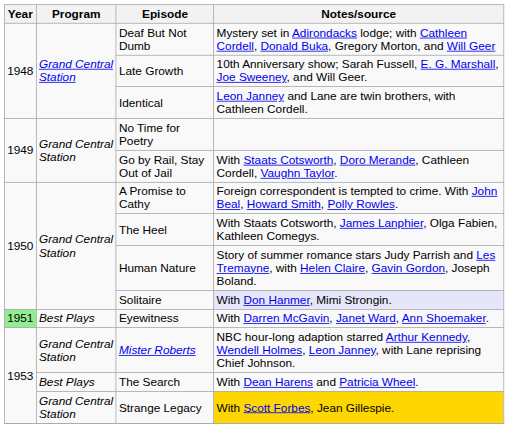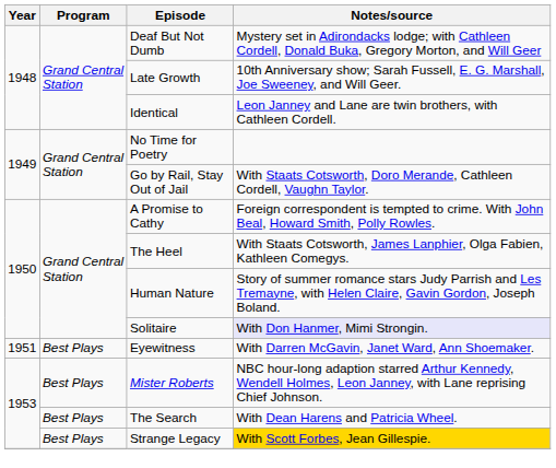 <table class="wikitable sortable plainrowheaders" style="font-size: 90%">
 <tr>
 <th scope="col">Year</th>
 <th scope="col">Program</th>
 <th scope="col">Episode</th>
 <th scope="col">Notes/source</th>
 </tr>
 <tr>
 <td rowspan=3>1948</td>
 <td rowspan=3><em><a href='#'>Grand Central Station</a></em></td>
 <td>Deaf But Not Dumb</td>
 <td>Mystery set in <a href='#'>Adirondacks</a> lodge; with <a href='#'>Cathleen Cordell</a>, <a href='#'>Donald Buka</a>, Gregory Morton, and <a href='#'>Will Geer</a></td>
 </tr>
 <tr>
 <td>Late Growth</td>
 <td>10th Anniversary show; Sarah Fussell, <a href='#'>E. G. Marshall</a>, <a href='#'>Joe Sweeney</a>, and Will Geer.</td>
 </tr>
 <tr>
 <td>Identical</td>
 <td><a href='#'>Leon Janney</a> and Lane are twin brothers, with Cathleen Cordell.</td>
 </tr>
 <tr>
 <td rowspan=2>1949</td>
 <td rowspan=2><em>Grand Central Station</em></td>
 <td>No Time for Poetry</td>
 <td></td>
 </tr>
 <tr>
 <td>Go by Rail, Stay Out of Jail</td>
 <td>With <a href='#'>Staats Cotsworth</a>, <a href='#'>Doro Merande</a>, Cathleen Cordell, <a href='#'>Vaughn Taylor</a>.</td>
 </tr>
 <tr>
 <td rowspan=4>1950</td>
 <td rowspan=4><em>Grand Central Station</em></td>
 <td>A Promise to Cathy</td>
 <td>Foreign correspondent is tempted to crime. With <a href='#'>John Beal</a>, <a href='#'>Howard Smith</a>, <a href='#'>Polly Rowles</a>.</td>
 </tr>
 <tr>
 <td>The Heel</td>
 <td>With Staats Cotsworth, <a href='#'>James Lanphier</a>, Olga Fabien, Kathleen Comegys.</td>
 </tr>
 <tr>
 <td>Human Nature</td>
 <td>Story of summer romance stars Judy Parrish and <a href='#'>Les Tremayne</a>, with <a href='#'>Helen Claire</a>, <a href='#'>Gavin Gordon</a>, Joseph Boland.</td>
 </tr>
 <tr>
 <td>Solitaire</td>
 <td style="background: lavender;">With <a href='#'>Don Hanmer</a>, Mimi Strongin.</td>
 </tr>
 <tr>
-<td style="background: lightgreen;">1951</td>
+<td>1951</td>
 <td><em>Best Plays</em></td>
 <td>Eyewitness</td>
 <td>With <a href='#'>Darren McGavin</a>, <a href='#'>Janet Ward</a>, <a href='#'>Ann Shoemaker</a>.</td>
 </tr>
 <tr>
 <td rowspan=3>1953</td>
-<td><em>Grand Central Station</em></td>
+<td><em>Best Plays</em></td>
 <td><em><a href='#'>Mister Roberts</a></em></td>
 <td>NBC hour-long adaption starred <a href='#'>Arthur Kennedy</a>, <a href='#'>Wendell Holmes</a>, <a href='#'>Leon Janney</a>, with Lane reprising Chief Johnson.</td>
 </tr>
 <tr>
 <td><em>Best Plays</em></td>
 <td>The Search</td>
 <td>With <a href='#'>Dean Harens</a> and <a href='#'>Patricia Wheel</a>.</td>
 </tr>
 <tr>
-<td><em>Grand Central Station</em></td>
+<td><em>Best Plays</em></td>
 <td>Strange Legacy</td>
 <td style="background: gold;">With <a href='#'>Scott Forbes</a>, Jean Gillespie.</td>
 </tr>
 <tr>
 </tr>
 </table>
